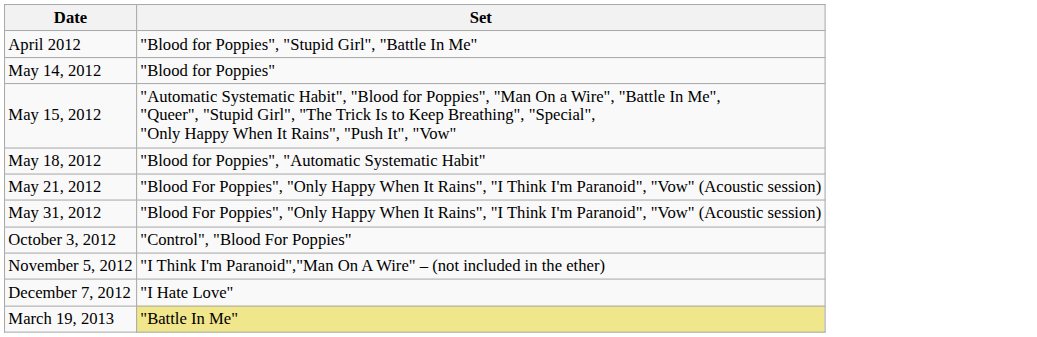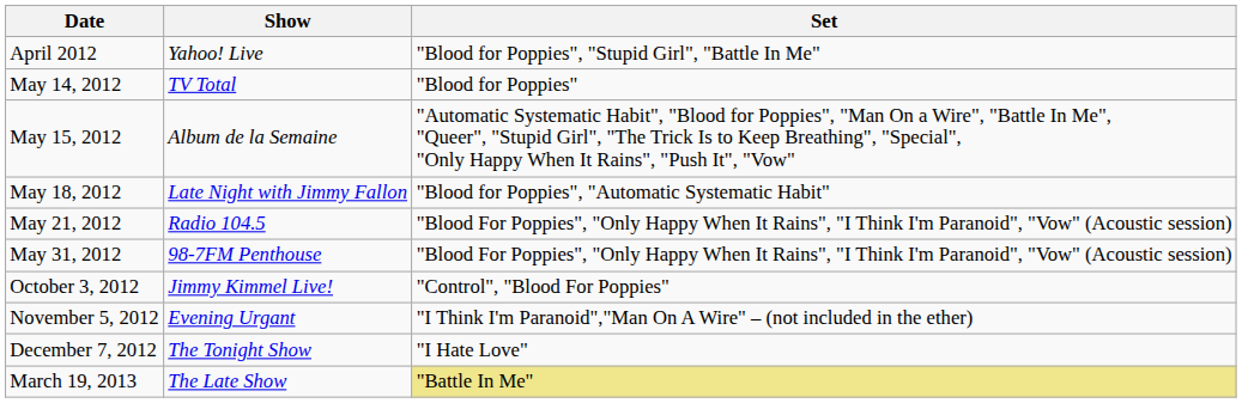 <table class="wikitable" style="text-align:left;">
 <tr>
 <th>Date</th>
+<th>Show</th>
 <th>Set</th>
 </tr>
 <tr>
 <td>April 2012</td>
+<td><em>Yahoo! Live</em></td>
 <td>"Blood for Poppies", "Stupid Girl", "Battle In Me"</td>
 </tr>
 <tr>
 <td>May 14, 2012</td>
+<td><em><a href='#'>TV Total</a></em></td>
 <td>"Blood for Poppies"</td>
 </tr>
 <tr>
 <td>May 15, 2012</td>
+<td><em>Album de la Semaine</em></td>
 <td>"Automatic Systematic Habit", "Blood for Poppies", "Man On a Wire", "Battle In Me",<br>"Queer", "Stupid Girl", "The Trick Is to Keep Breathing", "Special",<br>"Only Happy When It Rains", "Push It", "Vow"</td>
 </tr>
 <tr>
 <td>May 18, 2012</td>
+<td><em><a href='#'>Late Night with Jimmy Fallon</a></em></td>
 <td>"Blood for Poppies", "Automatic Systematic Habit"</td>
 </tr>
 <tr>
 <td>May 21, 2012</td>
+<td><em><a href='#'>Radio 104.5</a></em></td>
 <td>"Blood For Poppies", "Only Happy When It Rains", "I Think I'm Paranoid", "Vow" (Acoustic session)</td>
 </tr>
 <tr>
 <td>May 31, 2012</td>
+<td><em><a href='#'>98-7FM Penthouse</a></em></td>
 <td>"Blood For Poppies", "Only Happy When It Rains", "I Think I'm Paranoid", "Vow" (Acoustic session)</td>
 </tr>
 <tr>
 <td>October 3, 2012</td>
+<td><em><a href='#'>Jimmy Kimmel Live!</a></em></td>
 <td>"Control", "Blood For Poppies"</td>
 </tr>
 <tr>
 <td>November 5, 2012</td>
+<td><em><a href='#'>Evening Urgant</a></em></td>
 <td>"I Think I'm Paranoid","Man On A Wire" – (not included in the ether)</td>
 </tr>
 <tr>
 <td>December 7, 2012</td>
+<td><em><a href='#'>The Tonight Show</a></em></td>
 <td>"I Hate Love"</td>
 </tr>
 <tr>
 <td>March 19, 2013</td>
+<td><em><a href='#'>The Late Show</a></em></td>
 <td style="background: khaki;">"Battle In Me"</td>
 </tr>
 </table>
